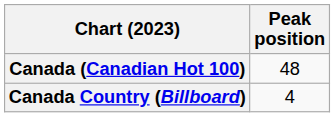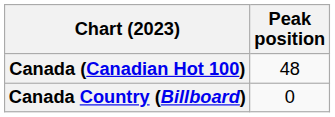 <table class="wikitable sortable plainrowheaders" style="text-align:center;">
 <tr>
 <th>Chart (2023)</th>
 <th>Peak<br>position</th>
 </tr>
 <tr>
 <th scope="row">Canada (<a href='#'>Canadian Hot 100</a>)</th>
 <td>48</td>
 </tr>
 <tr>
 <th scope="row">Canada <a href='#'>Country</a> (<a href='#'><em>Billboard</em></a>)</th>
-<td>4</td>
+<td>0</td>
 </tr>
 </table>
